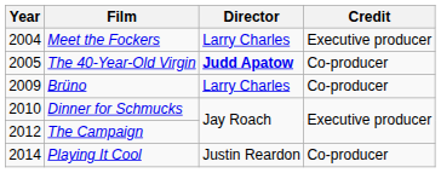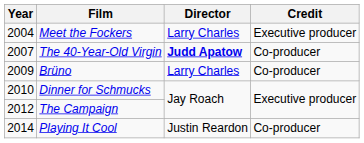 <table class="wikitable">
 <tr>
 <th>Year</th>
 <th>Film</th>
 <th>Director</th>
 <th>Credit</th>
 </tr>
 <tr>
 <td>2004</td>
 <td><em><a href='#'>Meet the Fockers</a></em></td>
 <td><a href='#'>Larry Charles</a></td>
 <td>Executive producer</td>
 </tr>
 <tr>
-<td>2005</td>
+<td>2007</td>
 <td><em><a href='#'>The 40-Year-Old Virgin</a></em></td>
 <td><strong><a href='#'>Judd Apatow</a></strong></td>
 <td>Co-producer</td>
 </tr>
 <tr>
 <td>2009</td>
 <td><em><a href='#'>Brüno</a></em></td>
 <td><a href='#'>Larry Charles</a></td>
 <td>Co-producer</td>
 </tr>
 <tr>
 <td>2010</td>
 <td><em><a href='#'>Dinner for Schmucks</a></em></td>
 <td rowspan=2>Jay Roach</td>
 <td rowspan=2>Executive producer</td>
 </tr>
 <tr>
 <td>2012</td>
 <td><em><a href='#'>The Campaign</a></em></td>
 </tr>
 <tr>
 <td>2014</td>
 <td><em><a href='#'>Playing It Cool</a></em></td>
 <td>Justin Reardon</td>
 <td>Co-producer</td>
 </tr>
 </table>
